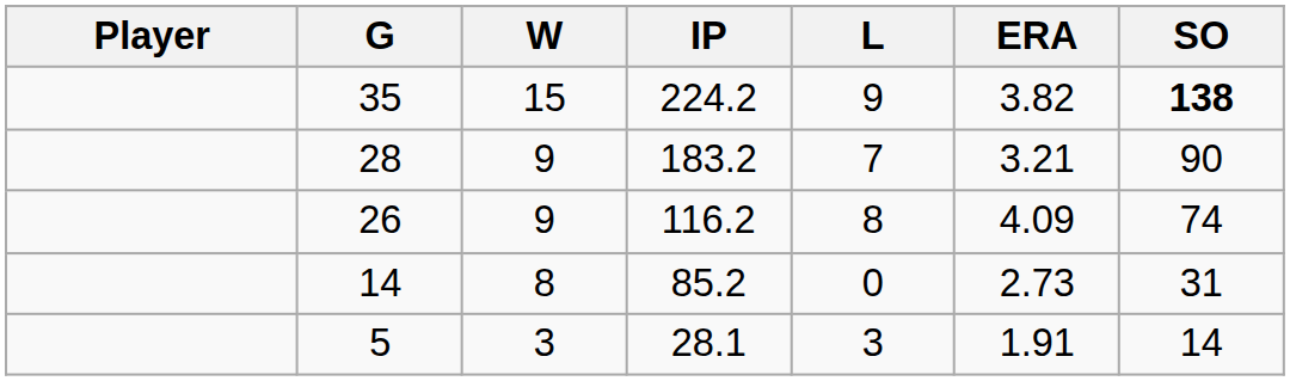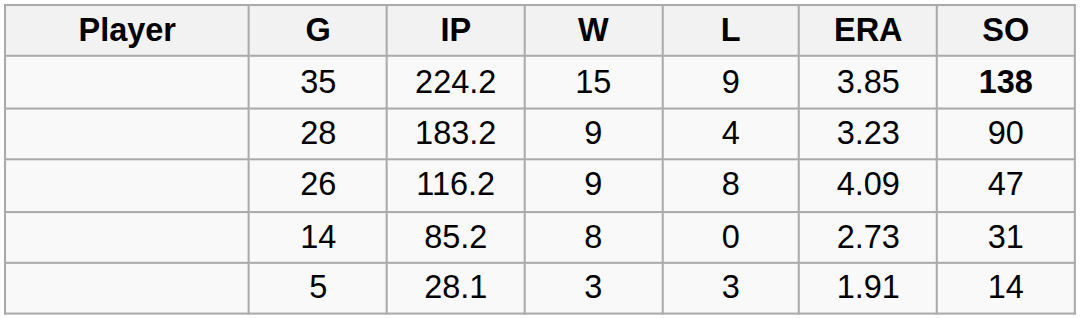 <table class="wikitable sortable">
 <tr>
 <th bgcolor="#DDDDFF" width="16%">Player</th>
 <th bgcolor="#DDDDFF" width="9%">G</th>
+<th bgcolor="#DDDDFF" width="9%">IP</th>
 <th bgcolor="#DDDDFF" width="9%">W</th>
-<th bgcolor="#DDDDFF" width="9%">IP</th>
 <th bgcolor="#DDDDFF" width="9%">L</th>
 <th bgcolor="#DDDDFF" width="9%">ERA</th>
 <th bgcolor="#DDDDFF" width="9%">SO</th>
 </tr>
 <tr align="center">
 <td></td>
 <td>35</td>
+<td>224.2</td>
 <td>15</td>
-<td>224.2</td>
 <td>9</td>
-<td>3.82</td>
+<td>3.85</td>
 <td><strong>138</strong></td>
 </tr>
 <tr align="center">
 <td></td>
 <td>28</td>
+<td>183.2</td>
 <td>9</td>
-<td>183.2</td>
-<td>7</td>
-<td>3.21</td>
+<td>4</td>
+<td>3.23</td>
 <td>90</td>
 </tr>
 <tr align="center">
 <td></td>
 <td>26</td>
+<td>116.2</td>
 <td>9</td>
-<td>116.2</td>
 <td>8</td>
 <td>4.09</td>
-<td>74</td>
+<td>47</td>
 </tr>
 <tr align="center">
 <td></td>
 <td>14</td>
+<td>85.2</td>
 <td>8</td>
-<td>85.2</td>
 <td>0</td>
 <td>2.73</td>
 <td>31</td>
 </tr>
 <tr align="center">
 <td></td>
 <td>5</td>
+<td>28.1</td>
 <td>3</td>
-<td>28.1</td>
 <td>3</td>
 <td>1.91</td>
 <td>14</td>
 </tr>
 </table>
